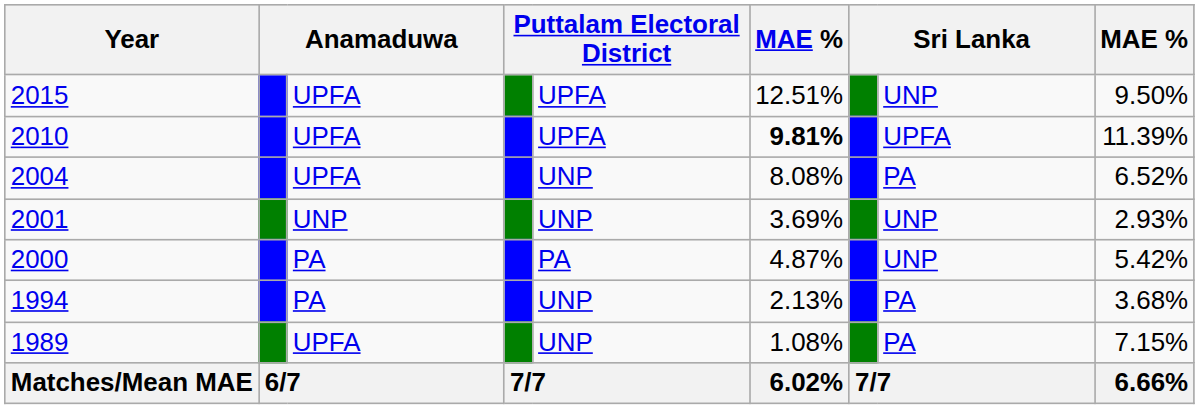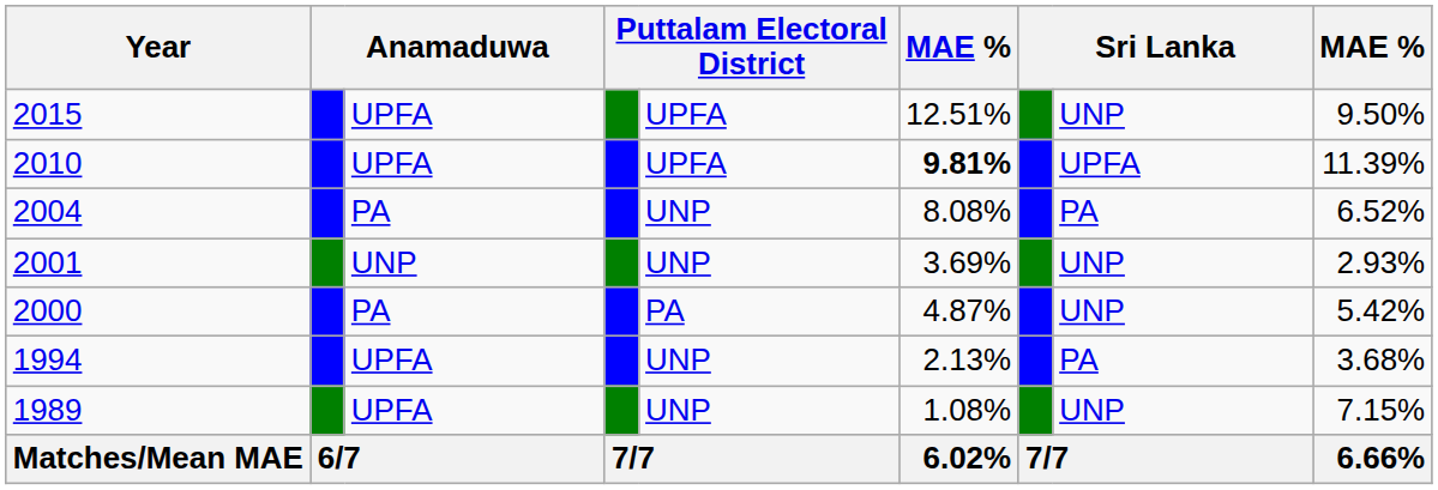 <table class="wikitable">
 <tr>
 <th>Year</th>
 <th colspan="2" width="144px">Anamaduwa</th>
 <th colspan="2" width="144px"><a href='#'>Puttalam Electoral District</a></th>
 <th><a href='#'>MAE</a> %</th>
 <th colspan="2" width="144px">Sri Lanka</th>
 <th>MAE %</th>
 </tr>
 <tr>
 <td><a href='#'>2015</a></td>
 <td style="background-color:blue;" width="10px"></td>
 <td style="text-align:left;"><a href='#'>UPFA</a></td>
 <td style="background-color:green;" width="10px"></td>
 <td style="text-align:left;"><a href='#'>UPFA</a></td>
 <td style="text-align:right;">12.51%</td>
 <td style="background-color:green;" width="10px"></td>
 <td style="text-align:left;"><a href='#'>UNP</a></td>
 <td style="text-align:right;">9.50%</td>
 </tr>
 <tr>
 <td><a href='#'>2010</a></td>
 <td style="background-color:blue;" width="10px"></td>
 <td style="text-align:left;"><a href='#'>UPFA</a></td>
 <td style="background-color:blue;" width="10px"></td>
 <td style="text-align:left;"><a href='#'>UPFA</a></td>
 <td style="text-align:right;"><strong>9.81%</strong></td>
 <td style="background-color:blue;" width="10px"></td>
 <td style="text-align:left;"><a href='#'>UPFA</a></td>
 <td style="text-align:right;">11.39%</td>
 </tr>
 <tr>
 <td><a href='#'>2004</a></td>
 <td style="background-color:blue;" width="10px"></td>
-<td style="text-align:left;"><a href='#'>UPFA</a></td>
+<td style="text-align:left;"><a href='#'>PA</a></td>
 <td style="background-color:blue;" width="10px"></td>
 <td style="text-align:left;"><a href='#'>UNP</a></td>
 <td style="text-align:right;">8.08%</td>
 <td style="background-color:blue;" width="10px"></td>
 <td style="text-align:left;"><a href='#'>PA</a></td>
 <td style="text-align:right;">6.52%</td>
 </tr>
 <tr>
 <td><a href='#'>2001</a></td>
 <td style="background-color:green;" width="10px"></td>
 <td style="text-align:left;"><a href='#'>UNP</a></td>
 <td style="background-color:green;" width="10px"></td>
 <td style="text-align:left;"><a href='#'>UNP</a></td>
 <td style="text-align:right;">3.69%</td>
 <td style="background-color:green;" width="10px"></td>
 <td style="text-align:left;"><a href='#'>UNP</a></td>
 <td style="text-align:right;">2.93%</td>
 </tr>
 <tr>
 <td><a href='#'>2000</a></td>
 <td style="background-color:blue;" width="10px"></td>
 <td style="text-align:left;"><a href='#'>PA</a></td>
 <td style="background-color:blue;" width="10px"></td>
 <td style="text-align:left;"><a href='#'>PA</a></td>
 <td style="text-align:right;">4.87%</td>
 <td style="background-color:blue;" width="10px"></td>
 <td style="text-align:left;"><a href='#'>UNP</a></td>
 <td style="text-align:right;">5.42%</td>
 </tr>
 <tr>
 <td><a href='#'>1994</a></td>
 <td style="background-color:blue;" width="10px"></td>
-<td style="text-align:left;"><a href='#'>PA</a></td>
+<td style="text-align:left;"><a href='#'>UPFA</a></td>
 <td style="background-color:blue;" width="10px"></td>
 <td style="text-align:left;"><a href='#'>UNP</a></td>
 <td style="text-align:right;">2.13%</td>
 <td style="background-color:blue;" width="10px"></td>
 <td style="text-align:left;"><a href='#'>PA</a></td>
 <td style="text-align:right;">3.68%</td>
 </tr>
 <tr>
 <td><a href='#'>1989</a></td>
 <td style="background-color:green;" width="10px"></td>
 <td style="text-align:left;"><a href='#'>UPFA</a></td>
 <td style="background-color:green;" width="10px"></td>
 <td style="text-align:left;"><a href='#'>UNP</a></td>
 <td style="text-align:right;">1.08%</td>
 <td style="background-color:green;" width="10px"></td>
-<td style="text-align:left;"><a href='#'>PA</a></td>
+<td style="text-align:left;"><a href='#'>UNP</a></td>
 <td style="text-align:right;">7.15%</td>
 </tr>
 <tr>
 <th>Matches/Mean MAE</th>
 <th style="text-align:left;"colspan="2" width="144px">6/7</th>
 <th style="text-align:left;"colspan="2" width="144px">7/7</th>
 <th style="text-align:right;">6.02%</th>
 <th style="text-align:left;"colspan="2" width="144px">7/7</th>
 <th style="text-align:right;">6.66%</th>
 </tr>
 </table>
